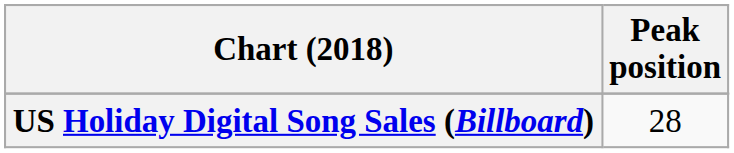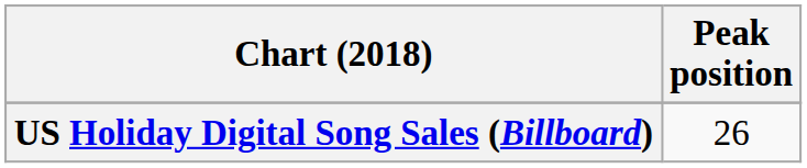 <table class="wikitable sortable plainrowheaders" style="text-align:center">
 <tr>
 <th scope="col">Chart (2018)</th>
 <th scope="col">Peak<br>position</th>
 </tr>
 <tr>
 </tr>
 <tr>
 </tr>
 <tr>
 </tr>
 <tr>
 <th scope="row">US <a href='#'>Holiday Digital Song Sales</a> (<em><a href='#'>Billboard</a></em>)</th>
-<td>28</td>
+<td>26</td>
 </tr>
 </table>
